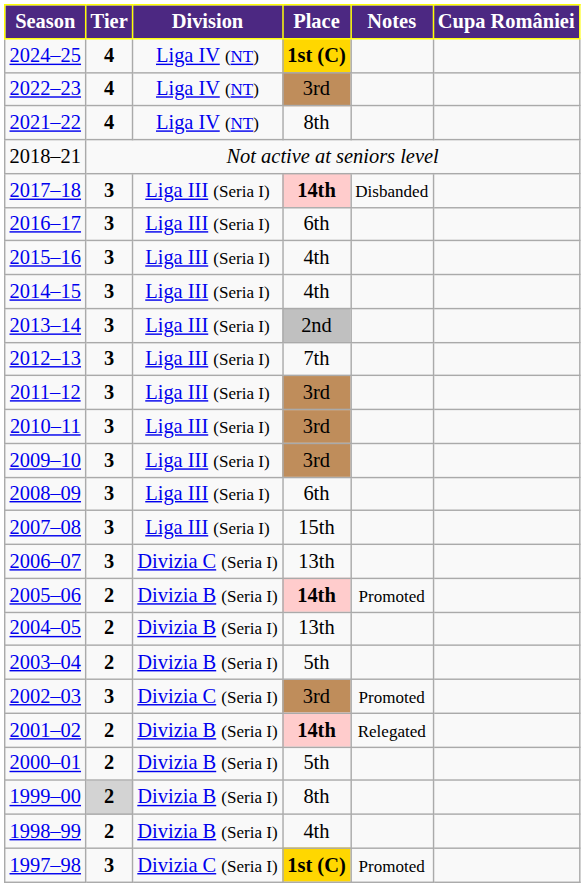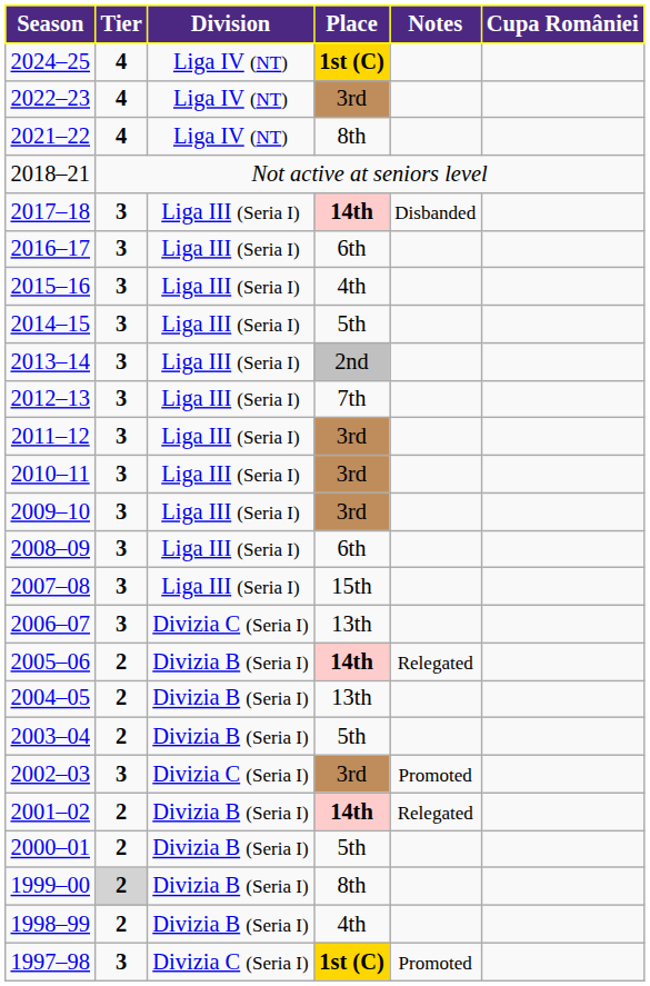 <table class="wikitable" style="text-align:center; font-size:90%">
 <tr>
 <th style="background:#4C2882;color:#FFFFFF;border:1px solid #FFFF00;">Season</th>
 <th style="background:#4C2882;color:#FFFFFF;border:1px solid #FFFF00;">Tier</th>
 <th style="background:#4C2882;color:#FFFFFF;border:1px solid #FFFF00;">Division</th>
 <th style="background:#4C2882;color:#FFFFFF;border:1px solid #FFFF00;">Place</th>
 <th style="background:#4C2882;color:#FFFFFF;border:1px solid #FFFF00;">Notes</th>
 <th style="background:#4C2882;color:#FFFFFF;border:1px solid #FFFF00;">Cupa României</th>
 </tr>
 <tr>
 <td><a href='#'>2024–25</a></td>
 <td><strong>4</strong></td>
 <td><a href='#'>Liga IV</a> <small>(<a href='#'>NT</a>)</small></td>
 <td align=center bgcolor=gold><strong>1st</strong> <strong>(C)</strong></td>
 <td></td>
 <td></td>
 </tr>
 <tr>
 <td><a href='#'>2022–23</a></td>
 <td><strong>4</strong></td>
 <td><a href='#'>Liga IV</a> <small>(<a href='#'>NT</a>)</small></td>
 <td align=center bgcolor=#BF8D5B>3rd</td>
 <td></td>
 <td></td>
 </tr>
 <tr>
 <td><a href='#'>2021–22</a></td>
 <td><strong>4</strong></td>
 <td><a href='#'>Liga IV</a> <small>(<a href='#'>NT</a>)</small></td>
 <td>8th</td>
 <td></td>
 <td></td>
 </tr>
 <tr>
 <td>2018–21</td>
 <td align=center colspan=5><em>Not active at seniors level</em></td>
 </tr>
 <tr>
 <td><a href='#'>2017–18</a></td>
 <td><strong>3</strong></td>
 <td><a href='#'>Liga III</a> <small>(Seria I)</small></td>
 <td align=center bgcolor=#FFCCCC><strong>14th</strong></td>
 <td><small>Disbanded</small></td>
 <td></td>
 </tr>
 <tr>
 <td><a href='#'>2016–17</a></td>
 <td><strong>3</strong></td>
 <td><a href='#'>Liga III</a> <small>(Seria I)</small></td>
 <td>6th</td>
 <td></td>
 <td></td>
 </tr>
 <tr>
 <td><a href='#'>2015–16</a></td>
 <td><strong>3</strong></td>
 <td><a href='#'>Liga III</a> <small>(Seria I)</small></td>
 <td>4th</td>
 <td></td>
 <td></td>
 </tr>
 <tr>
 <td><a href='#'>2014–15</a></td>
 <td><strong>3</strong></td>
 <td><a href='#'>Liga III</a> <small>(Seria I)</small></td>
-<td>4th</td>
+<td>5th</td>
 <td></td>
 <td></td>
 </tr>
 <tr>
 <td><a href='#'>2013–14</a></td>
 <td><strong>3</strong></td>
 <td><a href='#'>Liga III</a> <small>(Seria I)</small></td>
 <td align=center bgcolor=silver>2nd</td>
 <td></td>
 <td></td>
 </tr>
 <tr>
 <td><a href='#'>2012–13</a></td>
 <td><strong>3</strong></td>
 <td><a href='#'>Liga III</a> <small>(Seria I)</small></td>
 <td>7th</td>
 <td></td>
 <td></td>
 </tr>
 <tr>
 <td><a href='#'>2011–12</a></td>
 <td><strong>3</strong></td>
 <td><a href='#'>Liga III</a> <small>(Seria I)</small></td>
 <td align=center bgcolor=#BF8D5B>3rd</td>
 <td></td>
 <td></td>
 </tr>
 <tr>
 <td><a href='#'>2010–11</a></td>
 <td><strong>3</strong></td>
 <td><a href='#'>Liga III</a> <small>(Seria I)</small></td>
 <td align=center bgcolor=#BF8D5B>3rd</td>
 <td></td>
 <td></td>
 </tr>
 <tr>
 <td><a href='#'>2009–10</a></td>
 <td><strong>3</strong></td>
 <td><a href='#'>Liga III</a> <small>(Seria I)</small></td>
 <td align=center bgcolor=#BF8D5B>3rd</td>
 <td></td>
 <td></td>
 </tr>
 <tr>
 <td><a href='#'>2008–09</a></td>
 <td><strong>3</strong></td>
 <td><a href='#'>Liga III</a> <small>(Seria I)</small></td>
 <td>6th</td>
 <td></td>
 <td></td>
 </tr>
 <tr>
 <td><a href='#'>2007–08</a></td>
 <td><strong>3</strong></td>
 <td><a href='#'>Liga III</a> <small>(Seria I)</small></td>
 <td>15th</td>
 <td></td>
 <td></td>
 </tr>
 <tr>
 <td><a href='#'>2006–07</a></td>
 <td><strong>3</strong></td>
 <td><a href='#'>Divizia C</a> <small>(Seria I)</small></td>
 <td>13th</td>
 <td></td>
 <td></td>
 </tr>
 <tr>
 <td><a href='#'>2005–06</a></td>
 <td><strong>2</strong></td>
 <td><a href='#'>Divizia B</a> <small>(Seria I)</small></td>
 <td align=center bgcolor=#FFCCCC><strong>14th</strong></td>
-<td><small>Promoted</small></td>
+<td><small>Relegated</small></td>
 <td></td>
 </tr>
 <tr>
 <td><a href='#'>2004–05</a></td>
 <td><strong>2</strong></td>
 <td><a href='#'>Divizia B</a> <small>(Seria I)</small></td>
 <td>13th</td>
 <td></td>
 <td></td>
 </tr>
 <tr>
 <td><a href='#'>2003–04</a></td>
 <td><strong>2</strong></td>
 <td><a href='#'>Divizia B</a> <small>(Seria I)</small></td>
 <td>5th</td>
 <td></td>
 </tr>
 <tr>
 <td><a href='#'>2002–03</a></td>
 <td><strong>3</strong></td>
 <td><a href='#'>Divizia C</a> <small>(Seria I)</small></td>
 <td align=center bgcolor=#BF8D5B>3rd</td>
 <td><small>Promoted</small></td>
 <td></td>
 </tr>
 <tr>
 <td><a href='#'>2001–02</a></td>
 <td><strong>2</strong></td>
 <td><a href='#'>Divizia B</a> <small>(Seria I)</small></td>
 <td align=center bgcolor=#FFCCCC><strong>14th</strong></td>
 <td><small>Relegated</small></td>
 <td></td>
 </tr>
 <tr>
 <td><a href='#'>2000–01</a></td>
 <td><strong>2</strong></td>
 <td><a href='#'>Divizia B</a> <small>(Seria I)</small></td>
 <td>5th</td>
 <td></td>
 <td></td>
 </tr>
 <tr>
 <td><a href='#'>1999–00</a></td>
 <td style="background: lightgrey;"><strong>2</strong></td>
 <td><a href='#'>Divizia B</a> <small>(Seria I)</small></td>
 <td>8th</td>
 <td></td>
 <td></td>
 </tr>
 <tr>
 <td><a href='#'>1998–99</a></td>
 <td><strong>2</strong></td>
 <td><a href='#'>Divizia B</a> <small>(Seria I)</small></td>
 <td>4th</td>
 <td></td>
 <td></td>
 </tr>
 <tr>
 <td><a href='#'>1997–98</a></td>
 <td><strong>3</strong></td>
 <td><a href='#'>Divizia C</a> <small>(Seria I)</small></td>
 <td align=center bgcolor=gold><strong>1st</strong> <strong>(C)</strong></td>
 <td><small>Promoted</small></td>
 <td></td>
 </tr>
 </table>
